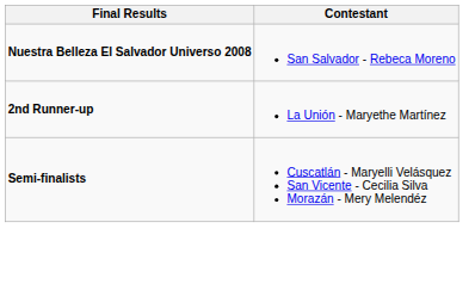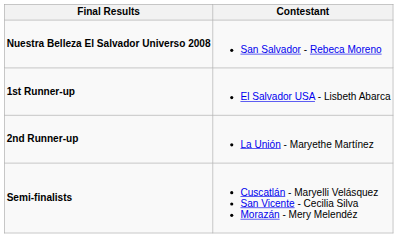 <table class="wikitable">
 <tr>
 <th>Final Results</th>
 <th>Contestant</th>
 </tr>
 <tr>
 <td><strong>Nuestra Belleza El Salvador Universo 2008</strong></td>
 <td><br><ul><li><a href='#'>San Salvador</a> - <a href='#'>Rebeca Moreno</a></li></ul></td>
 </tr>
 <tr>
+<td><strong>1st Runner-up</strong></td>
+<td><br><ul><li><a href='#'>El Salvador USA</a> - Lisbeth Abarca</li></ul></td>
+</tr>
+<tr>
 <td><strong>2nd Runner-up</strong></td>
 <td><br><ul><li><a href='#'>La Unión</a> - Maryethe Martínez</li></ul></td>
 </tr>
 <tr>
 <td><strong>Semi-finalists</strong></td>
 <td><br><ul><li><a href='#'>Cuscatlán</a> - Maryelli Velásquez</li><li><a href='#'>San Vicente</a> - Cecilia Silva</li><li><a href='#'>Morazán</a> - Mery Melendéz</li></ul></td>
 </tr>
 </table>
